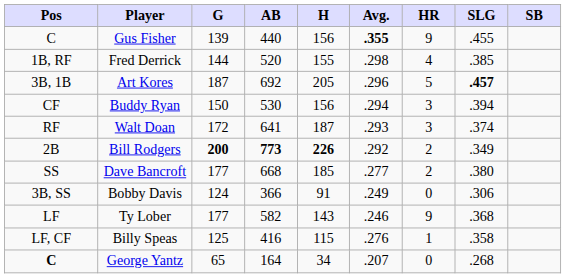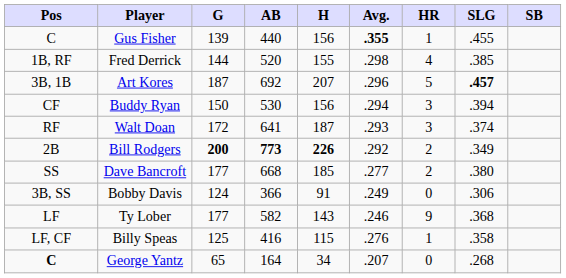 <table class="wikitable sortable">
 <tr>
 <th style="background:#ddf; width:16%;">Pos</th>
 <th style="background:#ddf; width:16%;">Player</th>
 <th style="background:#ddf; width:9%;">G</th>
 <th style="background:#ddf; width:9%;">AB</th>
 <th style="background:#ddf; width:9%;">H</th>
 <th style="background:#ddf; width:9%;">Avg.</th>
 <th style="background:#ddf; width:9%;">HR</th>
 <th style="background:#ddf; width:9%;">SLG</th>
 <th style="background:#ddf; width:9%;">SB</th>
 </tr>
 <tr style="text-align:center;">
 <td>C</td>
 <td><a href='#'>Gus Fisher</a></td>
 <td>139</td>
 <td>440</td>
 <td>156</td>
 <td><strong>.355</strong></td>
-<td>9</td>
+<td>1</td>
 <td>.455</td>
 <td></td>
 </tr>
 <tr style="text-align:center;">
 <td>1B, RF</td>
 <td>Fred Derrick</td>
 <td>144</td>
 <td>520</td>
 <td>155</td>
 <td>.298</td>
 <td>4</td>
 <td>.385</td>
 <td></td>
 </tr>
 <tr style="text-align:center;">
 <td>3B, 1B</td>
 <td><a href='#'>Art Kores</a></td>
 <td>187</td>
 <td>692</td>
-<td>205</td>
+<td>207</td>
 <td>.296</td>
 <td>5</td>
 <td><strong>.457</strong></td>
 <td></td>
 </tr>
 <tr style="text-align:center;">
 <td>CF</td>
 <td><a href='#'>Buddy Ryan</a></td>
 <td>150</td>
 <td>530</td>
 <td>156</td>
 <td>.294</td>
 <td>3</td>
 <td>.394</td>
 <td></td>
 </tr>
 <tr style="text-align:center;">
 <td>RF</td>
 <td><a href='#'>Walt Doan</a></td>
 <td>172</td>
 <td>641</td>
 <td>187</td>
 <td>.293</td>
 <td>3</td>
 <td>.374</td>
 <td></td>
 </tr>
 <tr style="text-align:center;">
 <td>2B</td>
 <td><a href='#'>Bill Rodgers</a></td>
 <td><strong>200</strong></td>
 <td><strong>773</strong></td>
 <td><strong>226</strong></td>
 <td>.292</td>
 <td>2</td>
 <td>.349</td>
 <td></td>
 </tr>
 <tr style="text-align:center;">
 <td>SS</td>
 <td><a href='#'>Dave Bancroft</a></td>
 <td>177</td>
 <td>668</td>
 <td>185</td>
 <td>.277</td>
 <td>2</td>
 <td>.380</td>
 <td></td>
 </tr>
 <tr style="text-align:center;">
 <td>3B, SS</td>
 <td>Bobby Davis</td>
 <td>124</td>
 <td>366</td>
 <td>91</td>
 <td>.249</td>
 <td>0</td>
 <td>.306</td>
 <td></td>
 </tr>
 <tr style="text-align:center;">
 <td>LF</td>
 <td>Ty Lober</td>
 <td>177</td>
 <td>582</td>
 <td>143</td>
 <td>.246</td>
 <td>9</td>
 <td>.368</td>
 <td></td>
 </tr>
 <tr style="text-align:center;">
 <td>LF, CF</td>
 <td>Billy Speas</td>
 <td>125</td>
 <td>416</td>
 <td>115</td>
 <td>.276</td>
 <td>1</td>
 <td>.358</td>
 <td></td>
 </tr>
 <tr style="text-align:center;">
 <td><strong>C</strong></td>
 <td><a href='#'>George Yantz</a></td>
 <td>65</td>
 <td>164</td>
 <td>34</td>
 <td>.207</td>
 <td>0</td>
 <td>.268</td>
 <td></td>
 </tr>
 </table>
